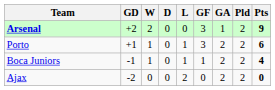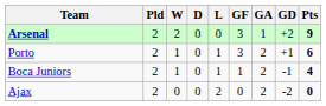 <table class="wikitable" style="text-align: center;">
 <tr>
 <th width="175">Team</th>
-<th width="20">GD</th>
+<th width="20">Pld</th>
 <th width="20">W</th>
 <th width="20">D</th>
 <th width="20">L</th>
 <th width="20">GF</th>
 <th width="20">GA</th>
-<th width="20">Pld</th>
+<th width="20">GD</th>
 <th width="20">Pts</th>
 </tr>
 <tr bgcolor="#ccffcc">
 <td align="left"> <strong><a href='#'>Arsenal</a></strong></td>
-<td>+2</td>
+<td>2</td>
 <td>2</td>
 <td>0</td>
 <td>0</td>
 <td>3</td>
 <td>1</td>
-<td>2</td>
+<td>+2</td>
 <td><strong>9</strong></td>
 </tr>
 <tr>
 <td align="left"> <a href='#'>Porto</a></td>
-<td>+1</td>
+<td>2</td>
 <td>1</td>
 <td>0</td>
 <td>1</td>
 <td>3</td>
 <td>2</td>
-<td>2</td>
+<td>+1</td>
 <td><strong>6</strong></td>
 </tr>
 <tr>
 <td align="left"> <a href='#'>Boca Juniors</a></td>
-<td>-1</td>
+<td>2</td>
 <td>1</td>
 <td>0</td>
 <td>1</td>
 <td>1</td>
 <td>2</td>
-<td>2</td>
+<td>-1</td>
 <td><strong>4</strong></td>
 </tr>
 <tr>
 <td align="left"> <a href='#'>Ajax</a></td>
-<td>-2</td>
+<td>2</td>
 <td>0</td>
 <td>0</td>
 <td>2</td>
 <td>0</td>
 <td>2</td>
-<td>2</td>
+<td>-2</td>
 <td><strong>0</strong></td>
 </tr>
 </table>
